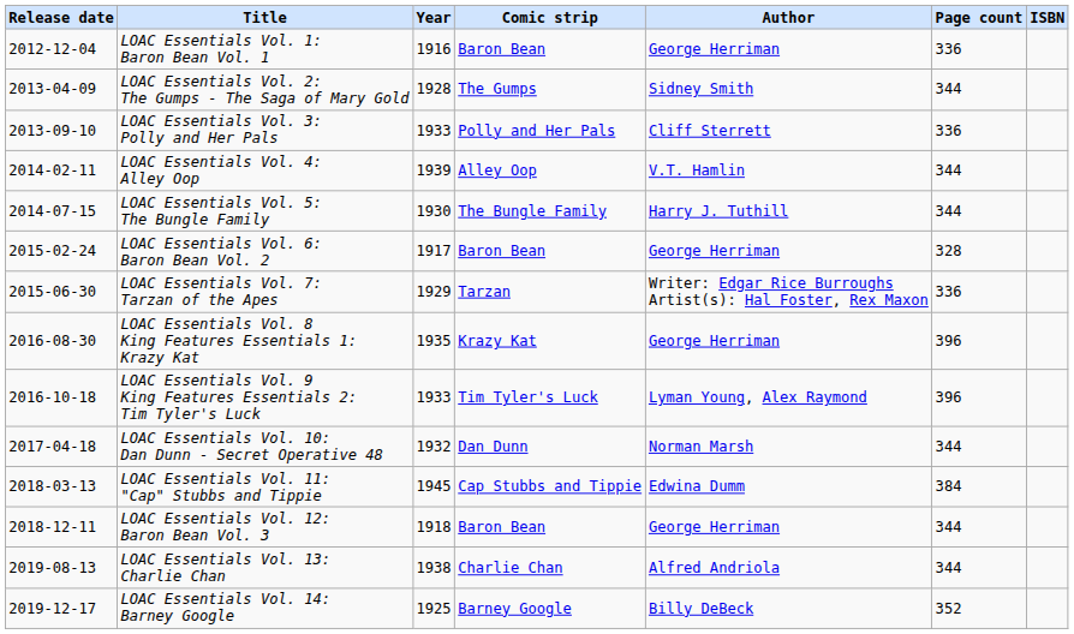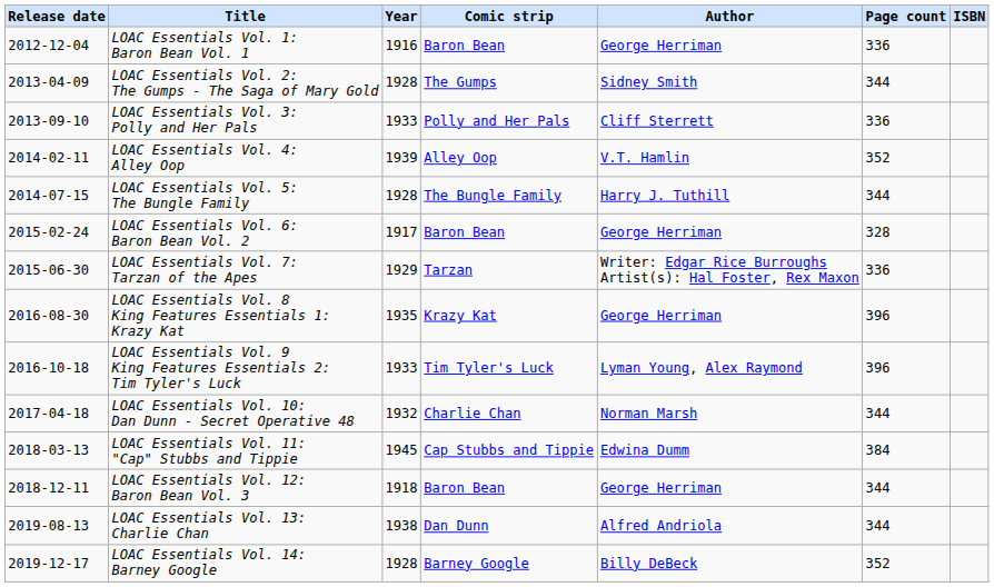 <table class="wikitable sortable">
 <tr>
 <th style="background-color:#D0E4FE" data-sort-type-"number">Release date</th>
 <th style="background-color:#D0E4FE">Title</th>
 <th style="background-color:#D0E4FE">Year</th>
 <th style="background-color:#D0E4FE">Comic strip</th>
 <th style="background-color:#D0E4FE">Author</th>
 <th style="background-color:#D0E4FE">Page count</th>
 <th style="background-color:#D0E4FE">ISBN</th>
 </tr>
 <tr>
 <td>2012-12-04</td>
 <td><em>LOAC Essentials Vol. 1:<br>Baron Bean Vol. 1</em></td>
 <td>1916</td>
 <td><a href='#'>Baron Bean</a></td>
 <td><a href='#'>George Herriman</a></td>
 <td>336</td>
 <td></td>
 </tr>
 <tr>
 <td>2013-04-09</td>
 <td><em>LOAC Essentials Vol. 2:<br>The Gumps - The Saga of Mary Gold</em></td>
 <td>1928</td>
 <td><a href='#'>The Gumps</a></td>
 <td><a href='#'>Sidney Smith</a></td>
 <td>344</td>
 <td></td>
 </tr>
 <tr>
 <td>2013-09-10</td>
 <td><em>LOAC Essentials Vol. 3:<br>Polly and Her Pals</em></td>
 <td>1933</td>
 <td><a href='#'>Polly and Her Pals</a></td>
 <td><a href='#'>Cliff Sterrett</a></td>
 <td>336</td>
 <td></td>
 </tr>
 <tr>
 <td>2014-02-11</td>
 <td><em>LOAC Essentials Vol. 4:<br>Alley Oop</em></td>
 <td>1939</td>
 <td><a href='#'>Alley Oop</a></td>
 <td><a href='#'>V.T. Hamlin</a></td>
-<td>344</td>
+<td>352</td>
 <td></td>
 </tr>
 <tr>
 <td>2014-07-15</td>
 <td><em>LOAC Essentials Vol. 5:<br>The Bungle Family</em></td>
-<td>1930</td>
+<td>1928</td>
 <td><a href='#'>The Bungle Family</a></td>
 <td><a href='#'>Harry J. Tuthill</a></td>
 <td>344</td>
 <td></td>
 </tr>
 <tr>
 <td>2015-02-24</td>
 <td><em>LOAC Essentials Vol. 6:<br>Baron Bean Vol. 2</em></td>
 <td>1917</td>
 <td><a href='#'>Baron Bean</a></td>
 <td><a href='#'>George Herriman</a></td>
 <td>328</td>
 <td></td>
 </tr>
 <tr>
 <td>2015-06-30</td>
 <td><em>LOAC Essentials Vol. 7:<br>Tarzan of the Apes</em></td>
 <td>1929</td>
 <td><a href='#'>Tarzan</a></td>
 <td>Writer: <a href='#'>Edgar Rice Burroughs</a><br>Artist(s): <a href='#'>Hal Foster</a>, <a href='#'>Rex Maxon</a></td>
 <td>336</td>
 <td></td>
 </tr>
 <tr>
 <td>2016-08-30</td>
 <td><em>LOAC Essentials Vol. 8<br>King Features Essentials 1:<br>Krazy Kat</em></td>
 <td>1935</td>
 <td><a href='#'>Krazy Kat</a></td>
 <td><a href='#'>George Herriman</a></td>
 <td>396</td>
 <td></td>
 </tr>
 <tr>
 <td>2016-10-18</td>
 <td><em>LOAC Essentials Vol. 9<br>King Features Essentials 2:<br>Tim Tyler's Luck</em></td>
 <td>1933</td>
 <td><a href='#'>Tim Tyler's Luck</a></td>
 <td><a href='#'>Lyman Young</a>, <a href='#'>Alex Raymond</a></td>
 <td>396</td>
 <td></td>
 </tr>
 <tr>
 <td>2017-04-18</td>
 <td><em>LOAC Essentials Vol. 10:<br>Dan Dunn - Secret Operative 48</em></td>
 <td>1932</td>
-<td><a href='#'>Dan Dunn</a></td>
+<td><a href='#'>Charlie Chan</a></td>
 <td><a href='#'>Norman Marsh</a></td>
 <td>344</td>
 <td></td>
 </tr>
 <tr>
 <td>2018-03-13</td>
 <td><em>LOAC Essentials Vol. 11:<br>"Cap" Stubbs and Tippie</em></td>
 <td>1945</td>
 <td><a href='#'>Cap Stubbs and Tippie</a></td>
 <td><a href='#'>Edwina Dumm</a></td>
 <td>384</td>
 <td></td>
 </tr>
 <tr>
 <td>2018-12-11</td>
 <td><em>LOAC Essentials Vol. 12:<br>Baron Bean Vol. 3</em></td>
 <td>1918</td>
 <td><a href='#'>Baron Bean</a></td>
 <td><a href='#'>George Herriman</a></td>
 <td>344</td>
 <td></td>
 </tr>
 <tr>
 <td>2019-08-13</td>
 <td><em>LOAC Essentials Vol. 13:<br>Charlie Chan</em></td>
 <td>1938</td>
-<td><a href='#'>Charlie Chan</a></td>
+<td><a href='#'>Dan Dunn</a></td>
 <td><a href='#'>Alfred Andriola</a></td>
 <td>344</td>
 <td></td>
 </tr>
 <tr>
 <td>2019-12-17</td>
 <td><em>LOAC Essentials Vol. 14:<br>Barney Google</em></td>
-<td>1925</td>
+<td>1928</td>
 <td><a href='#'>Barney Google</a></td>
 <td><a href='#'>Billy DeBeck</a></td>
 <td>352</td>
 <td></td>
 </tr>
 </table>
